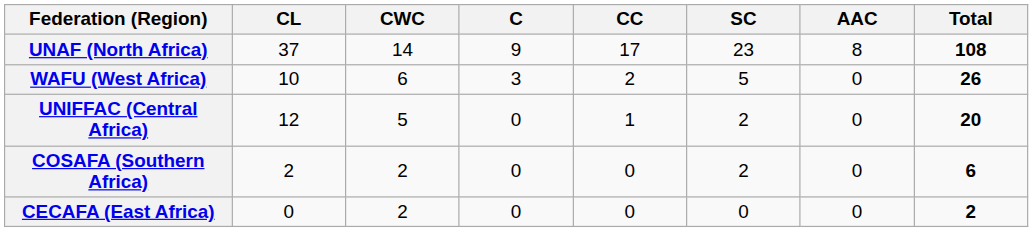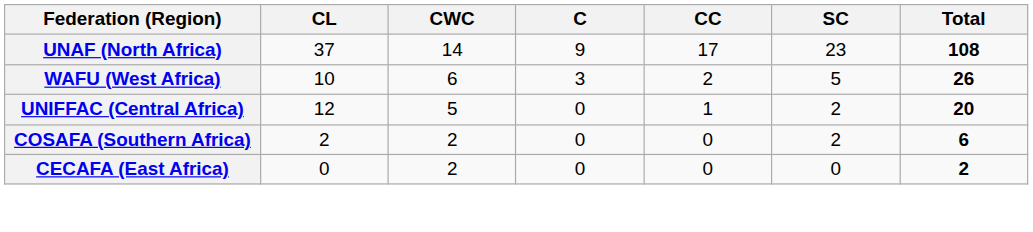 <table class="sortable plainrowheaders wikitable">
 <tr>
 <th scope=col width=20%>Federation (Region)</th>
 <th scope=col width=10%>CL</th>
 <th scope=col width=10%>CWC</th>
 <th scope=col width=10%>C</th>
 <th scope=col width=10%>CC</th>
 <th scope=col width=10%>SC</th>
-<th scope=col width=10%>AAC</th>
 <th scope=col width=10%>Total</th>
 </tr>
 <tr>
 <th scope=row><a href='#'>UNAF (North Africa)</a></th>
 <td align=center>37</td>
 <td align=center>14</td>
 <td align=center>9</td>
 <td align=center>17</td>
 <td align=center>23</td>
-<td align=center>8</td>
 <td align=center><strong>108</strong></td>
 </tr>
 <tr>
 <th scope=row><a href='#'>WAFU (West Africa)</a></th>
 <td align=center>10</td>
 <td align=center>6</td>
 <td align=center>3</td>
 <td align=center>2</td>
 <td align=center>5</td>
-<td align=center>0</td>
 <td align=center><strong>26</strong></td>
 </tr>
 <tr>
 <th scope=row><a href='#'>UNIFFAC (Central Africa)</a></th>
 <td align=center>12</td>
 <td align=center>5</td>
 <td align=center>0</td>
 <td align=center>1</td>
 <td align=center>2</td>
-<td align=center>0</td>
 <td align=center><strong>20</strong></td>
 </tr>
 <tr>
 <th scope=row><a href='#'>COSAFA (Southern Africa)</a></th>
 <td align=center>2</td>
 <td align=center>2</td>
 <td align=center>0</td>
 <td align=center>0</td>
 <td align=center>2</td>
-<td align=center>0</td>
 <td align=center><strong>6</strong></td>
 </tr>
 <tr>
 <th scope=row><a href='#'>CECAFA (East Africa)</a></th>
 <td align=center>0</td>
 <td align=center>2</td>
 <td align=center>0</td>
 <td align=center>0</td>
 <td align=center>0</td>
-<td align=center>0</td>
 <td align=center><strong>2</strong></td>
 </tr>
 </table>
